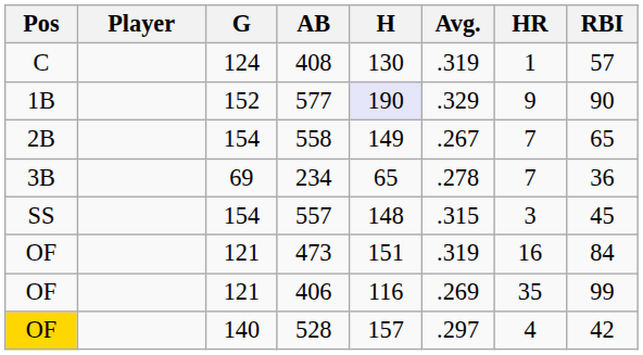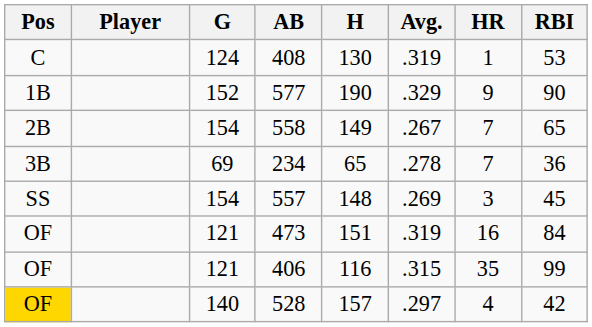 <table class="wikitable sortable">
 <tr>
 <th bgcolor="#DDDDFF" width="9%">Pos</th>
 <th bgcolor="#DDDDFF" width="16%">Player</th>
 <th bgcolor="#DDDDFF" width="9%">G</th>
 <th bgcolor="#DDDDFF" width="9%">AB</th>
 <th bgcolor="#DDDDFF" width="9%">H</th>
 <th bgcolor="#DDDDFF" width="9%">Avg.</th>
 <th bgcolor="#DDDDFF" width="9%">HR</th>
 <th bgcolor="#DDDDFF" width="9%">RBI</th>
 </tr>
 <tr align="center">
 <td>C</td>
 <td></td>
 <td>124</td>
 <td>408</td>
 <td>130</td>
 <td>.319</td>
 <td>1</td>
-<td>57</td>
+<td>53</td>
 </tr>
 <tr align="center">
 <td>1B</td>
 <td></td>
 <td>152</td>
 <td>577</td>
-<td style="background: lavender;">190</td>
+<td>190</td>
 <td>.329</td>
 <td>9</td>
 <td>90</td>
 </tr>
 <tr align="center">
 <td>2B</td>
 <td></td>
 <td>154</td>
 <td>558</td>
 <td>149</td>
 <td>.267</td>
 <td>7</td>
 <td>65</td>
 </tr>
 <tr align="center">
 <td>3B</td>
 <td></td>
 <td>69</td>
 <td>234</td>
 <td>65</td>
 <td>.278</td>
 <td>7</td>
 <td>36</td>
 </tr>
 <tr align="center">
 <td>SS</td>
 <td></td>
 <td>154</td>
 <td>557</td>
 <td>148</td>
-<td>.315</td>
+<td>.269</td>
 <td>3</td>
 <td>45</td>
 </tr>
 <tr align="center">
 <td>OF</td>
 <td></td>
 <td>121</td>
 <td>473</td>
 <td>151</td>
 <td>.319</td>
 <td>16</td>
 <td>84</td>
 </tr>
 <tr align="center">
 <td>OF</td>
 <td></td>
 <td>121</td>
 <td>406</td>
 <td>116</td>
-<td>.269</td>
+<td>.315</td>
 <td>35</td>
 <td>99</td>
 </tr>
 <tr align="center">
 <td style="background: gold;">OF</td>
 <td></td>
 <td>140</td>
 <td>528</td>
 <td>157</td>
 <td>.297</td>
 <td>4</td>
 <td>42</td>
 </tr>
 </table>
